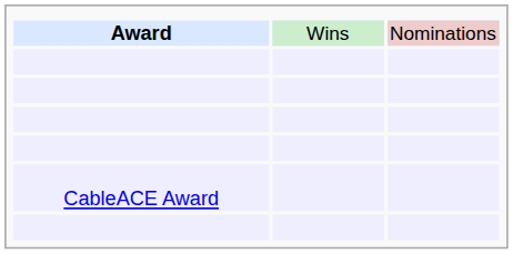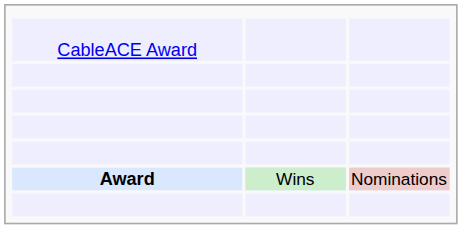 <table class="infobox" style="width: 25em; text-align: left; font-size: 70%; vertical-align: middle;">
 <tr>
 <td colspan="3" style="text-align:center;"></td>
 </tr>
-<tr bgcolor=#D9E8FF style="text-align:center;">
-<th style="vertical-align: middle;">Award</th>
-<td style="background:#cceecc; font-size:8pt;" width="60px">Wins</td>
-<td style="background:#eecccc; font-size:8pt;" width="60px">Nominations</td>
+<tr bgcolor=#eeeeff>
+<td align="center"><br><a href='#'>CableACE Award</a></td>
+<td></td>
+<td></td>
 </tr>
 <tr bgcolor=#eeeeff>
 <td align="center"><br></td>
 <td></td>
 <td></td>
 </tr>
 <tr bgcolor=#eeeeff>
 <td align="center"><br></td>
 <td></td>
 <td></td>
 </tr>
 <tr bgcolor=#eeeeff>
 <td align="center"><br></td>
 <td></td>
 <td></td>
 </tr>
 <tr bgcolor=#eeeeff>
 <td align="center"><br></td>
 <td></td>
 <td></td>
 </tr>
-<tr bgcolor=#eeeeff>
-<td align="center"><br><a href='#'>CableACE Award</a></td>
-<td></td>
-<td></td>
+<tr bgcolor=#D9E8FF style="text-align:center;">
+<th style="vertical-align: middle;">Award</th>
+<td style="background:#cceecc; font-size:8pt;" width="60px">Wins</td>
+<td style="background:#eecccc; font-size:8pt;" width="60px">Nominations</td>
 </tr>
 <tr bgcolor=#eeeeff>
 <td align="center"><br></td>
 <td></td>
 <td></td>
 </tr>
 </table>
